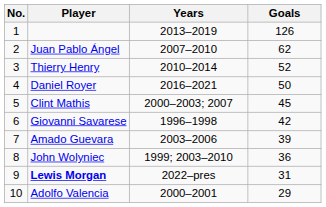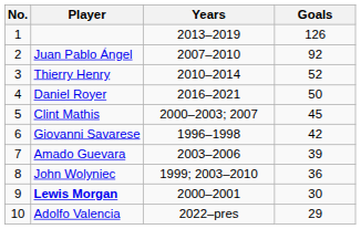 <table class="wikitable" style="text-align: center;">
 <tr>
 <th>No.</th>
 <th>Player</th>
 <th style="width: 10em;">Years</th>
 <th style="width: 6em;">Goals</th>
 </tr>
 <tr>
 <td>1</td>
 <td style="text-align:left;"></td>
 <td>2013–2019</td>
 <td>126</td>
 </tr>
 <tr>
 <td>2</td>
 <td style="text-align:left;"> <a href='#'>Juan Pablo Ángel</a></td>
 <td>2007–2010</td>
-<td>62</td>
+<td>92</td>
 </tr>
 <tr>
 <td>3</td>
 <td style="text-align:left;"> <a href='#'>Thierry Henry</a></td>
 <td>2010–2014</td>
 <td>52</td>
 </tr>
 <tr>
 <td>4</td>
 <td style="text-align:left;"> <a href='#'>Daniel Royer</a></td>
 <td>2016–2021</td>
 <td>50</td>
 </tr>
 <tr>
 <td>5</td>
 <td style="text-align:left;"> <a href='#'>Clint Mathis</a></td>
 <td>2000–2003; 2007</td>
 <td>45</td>
 </tr>
 <tr>
 <td>6</td>
 <td style="text-align:left;"> <a href='#'>Giovanni Savarese</a></td>
 <td>1996–1998</td>
 <td>42</td>
 </tr>
 <tr>
 <td>7</td>
 <td style="text-align:left;"> <a href='#'>Amado Guevara</a></td>
 <td>2003–2006</td>
 <td>39</td>
 </tr>
 <tr>
 <td>8</td>
 <td style="text-align:left;"> <a href='#'>John Wolyniec</a></td>
 <td>1999; 2003–2010</td>
 <td>36</td>
 </tr>
 <tr>
 <td>9</td>
 <td style="text-align:left;"> <strong><a href='#'>Lewis Morgan</a></strong></td>
-<td>2022–pres</td>
-<td>31</td>
+<td>2000–2001</td>
+<td>30</td>
 </tr>
 <tr>
 <td>10</td>
 <td style="text-align:left;"> <a href='#'>Adolfo Valencia</a></td>
-<td>2000–2001</td>
+<td>2022–pres</td>
 <td>29</td>
 </tr>
 </table>
